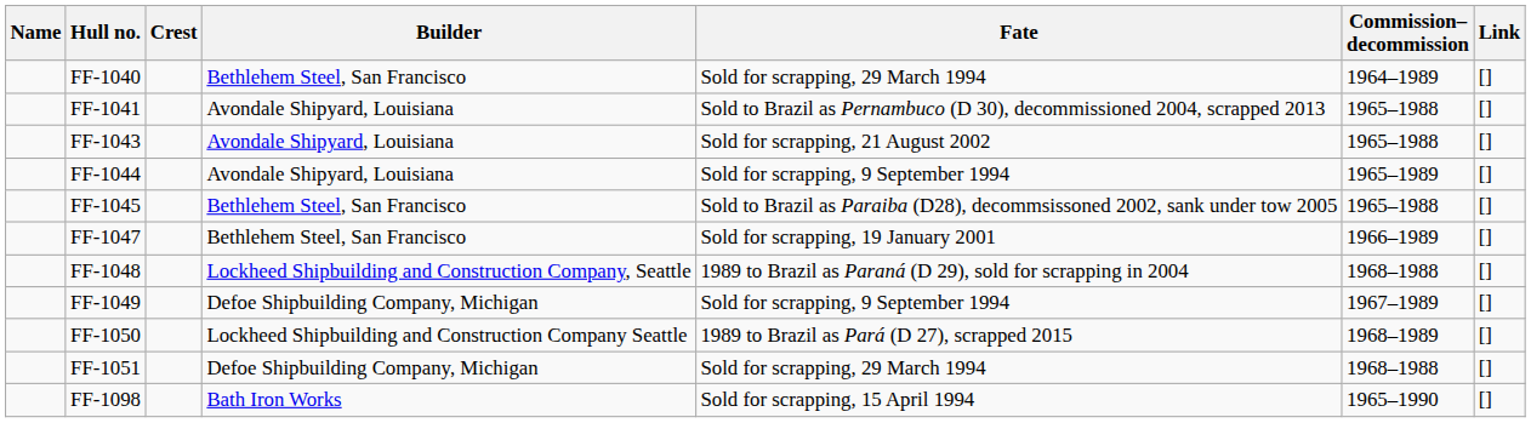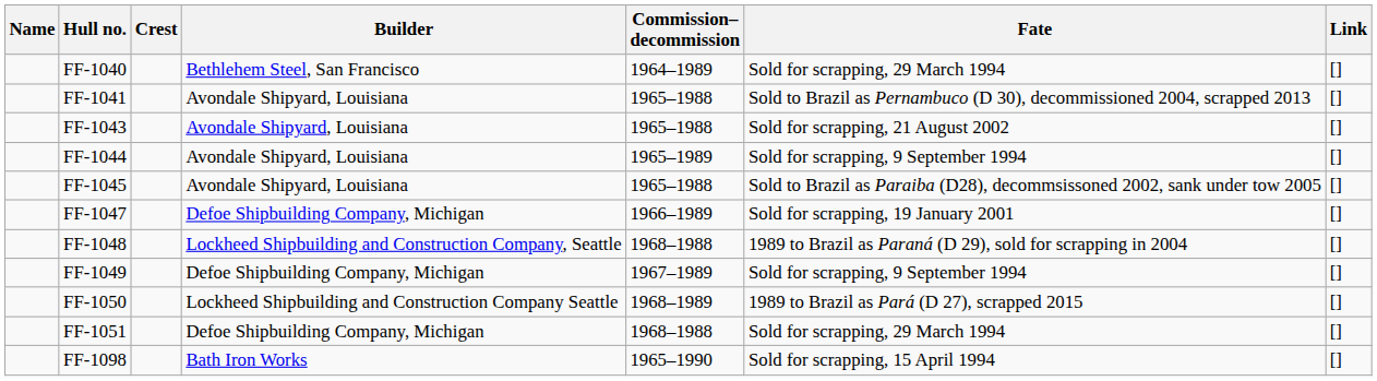 <table class="sortable wikitable">
 <tr>
 <th>Name</th>
 <th>Hull no.</th>
 <th>Crest</th>
 <th>Builder</th>
+<th>Commission–<br>decommission</th>
 <th>Fate</th>
-<th>Commission–<br>decommission</th>
 <th>Link</th>
 </tr>
 <tr>
 <td></td>
 <td>FF-1040</td>
 <td></td>
 <td><a href='#'>Bethlehem Steel</a>, San Francisco</td>
+<td>1964–1989</td>
 <td>Sold for scrapping, 29 March 1994</td>
-<td>1964–1989</td>
 <td>[]</td>
 </tr>
 <tr>
 <td></td>
 <td>FF-1041</td>
 <td></td>
 <td>Avondale Shipyard, Louisiana</td>
+<td>1965–1988</td>
 <td>Sold to Brazil as <em>Pernambuco</em> (D 30), decommissioned 2004, scrapped 2013</td>
-<td>1965–1988</td>
 <td>[]</td>
 </tr>
 <tr>
 <td></td>
 <td>FF-1043</td>
 <td></td>
 <td><a href='#'>Avondale Shipyard</a>, Louisiana</td>
+<td>1965–1988</td>
 <td>Sold for scrapping, 21 August 2002</td>
-<td>1965–1988</td>
 <td>[]</td>
 </tr>
 <tr>
 <td></td>
 <td>FF-1044</td>
 <td></td>
 <td>Avondale Shipyard, Louisiana</td>
+<td>1965–1989</td>
 <td>Sold for scrapping, 9 September 1994</td>
-<td>1965–1989</td>
 <td>[]</td>
 </tr>
 <tr>
 <td></td>
 <td>FF-1045</td>
 <td></td>
-<td><a href='#'>Bethlehem Steel</a>, San Francisco</td>
+<td>Avondale Shipyard, Louisiana</td>
+<td>1965–1988</td>
 <td>Sold to Brazil as <em>Paraiba</em> (D28), decommsissoned 2002, sank under tow 2005</td>
-<td>1965–1988</td>
 <td>[]</td>
 </tr>
 <tr>
 <td></td>
 <td>FF-1047</td>
 <td></td>
-<td>Bethlehem Steel, San Francisco</td>
+<td><a href='#'>Defoe Shipbuilding Company</a>, Michigan</td>
+<td>1966–1989</td>
 <td>Sold for scrapping, 19 January 2001</td>
-<td>1966–1989</td>
 <td>[]</td>
 </tr>
 <tr>
 <td></td>
 <td>FF-1048</td>
 <td></td>
 <td><a href='#'>Lockheed Shipbuilding and Construction Company</a>, Seattle</td>
+<td>1968–1988</td>
 <td>1989 to Brazil as <em>Paraná</em> (D 29), sold for scrapping in 2004</td>
-<td>1968–1988</td>
 <td>[]</td>
 </tr>
 <tr>
 <td></td>
 <td>FF-1049</td>
 <td></td>
 <td>Defoe Shipbuilding Company, Michigan</td>
+<td>1967–1989</td>
 <td>Sold for scrapping, 9 September 1994</td>
-<td>1967–1989</td>
 <td>[]</td>
 </tr>
 <tr>
 <td></td>
 <td>FF-1050</td>
 <td></td>
 <td>Lockheed Shipbuilding and Construction Company Seattle</td>
+<td>1968–1989</td>
 <td>1989 to Brazil as <em>Pará</em> (D 27), scrapped 2015</td>
-<td>1968–1989</td>
 <td>[]</td>
 </tr>
 <tr>
 <td></td>
 <td>FF-1051</td>
 <td></td>
 <td>Defoe Shipbuilding Company, Michigan</td>
+<td>1968–1988</td>
 <td>Sold for scrapping, 29 March 1994</td>
-<td>1968–1988</td>
 <td>[]</td>
 </tr>
 <tr>
 <td></td>
 <td>FF-1098</td>
 <td></td>
 <td><a href='#'>Bath Iron Works</a></td>
+<td>1965–1990</td>
 <td>Sold for scrapping, 15 April 1994</td>
-<td>1965–1990</td>
 <td>[]</td>
 </tr>
 </table>
